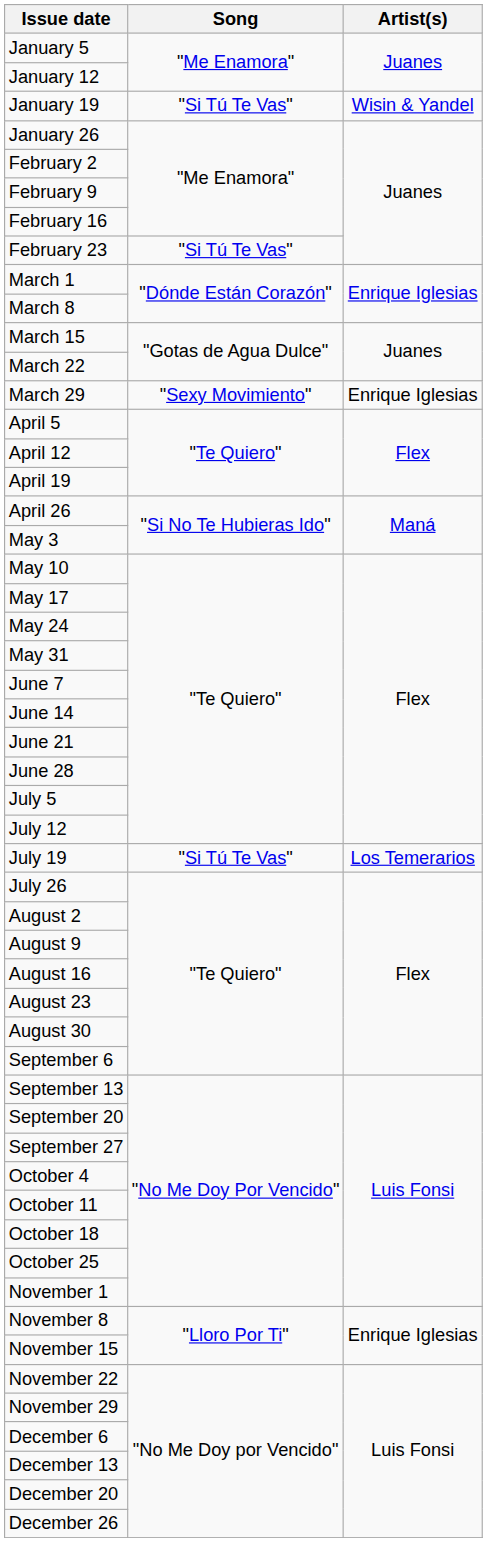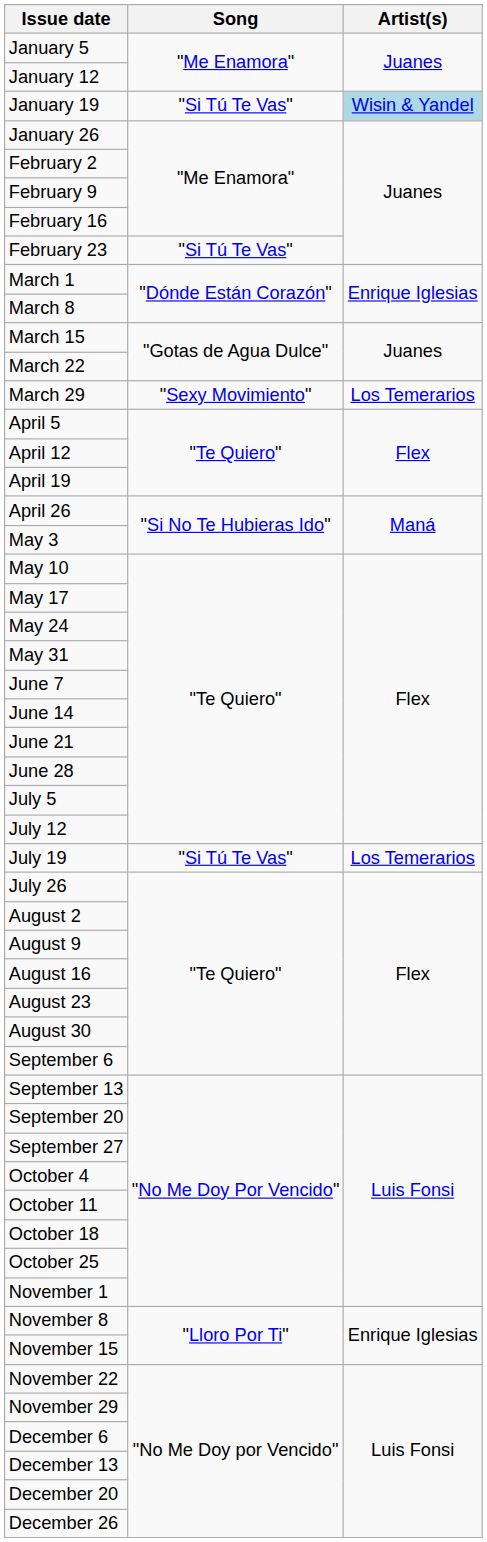 <table class="wikitable">
 <tr>
 <th style="text-align: center;">Issue date</th>
 <th style="text-align: center;">Song</th>
 <th style="text-align: center;">Artist(s)</th>
 </tr>
 <tr>
 <td>January 5</td>
 <td style="text-align: center;" rowspan="2">"<a href='#'>Me Enamora</a>"</td>
 <td style="text-align: center;" rowspan="2"><a href='#'>Juanes</a></td>
 </tr>
 <tr>
 <td>January 12</td>
 </tr>
 <tr>
 <td>January 19</td>
 <td style="text-align: center;" rowspan="1">"<a href='#'>Si Tú Te Vas</a>"</td>
-<td style="text-align: center;" rowspan="1"><a href='#'>Wisin & Yandel</a></td>
+<td style="background: lightblue; text-align: center;" rowspan="1"><a href='#'>Wisin & Yandel</a></td>
 </tr>
 <tr>
 <td>January 26</td>
 <td style="text-align: center;" rowspan="4">"Me Enamora"</td>
 <td style="text-align: center;" rowspan="5">Juanes</td>
 </tr>
 <tr>
 <td>February 2</td>
 </tr>
 <tr>
 <td>February 9</td>
 </tr>
 <tr>
 <td>February 16</td>
 </tr>
 <tr>
 <td>February 23</td>
 <td style="text-align: center;" rowspan="1">"<a href='#'>Si Tú Te Vas</a>"</td>
 </tr>
 <tr>
 <td>March 1</td>
 <td style="text-align: center;" rowspan="2">"<a href='#'>Dónde Están Corazón</a>"</td>
 <td style="text-align: center;" rowspan="2"><a href='#'>Enrique Iglesias</a></td>
 </tr>
 <tr>
 <td>March 8</td>
 </tr>
 <tr>
 <td>March 15</td>
 <td style="text-align: center;" rowspan="2">"Gotas de Agua Dulce"</td>
 <td style="text-align: center;" rowspan="2">Juanes</td>
 </tr>
 <tr>
 <td>March 22</td>
 </tr>
 <tr>
 <td>March 29</td>
 <td style="text-align: center;" rowspan="1">"<a href='#'>Sexy Movimiento</a>"</td>
-<td style="text-align: center;" rowspan="1">Enrique Iglesias</td>
+<td style="text-align: center;" rowspan="1"><a href='#'>Los Temerarios</a></td>
 </tr>
 <tr>
 <td>April 5</td>
 <td style="text-align: center;" rowspan="3">"<a href='#'>Te Quiero</a>"</td>
 <td style="text-align: center;" rowspan="3"><a href='#'>Flex</a></td>
 </tr>
 <tr>
 <td>April 12</td>
 </tr>
 <tr>
 <td>April 19</td>
 </tr>
 <tr>
 <td>April 26</td>
 <td style="text-align: center;" rowspan="2">"<a href='#'>Si No Te Hubieras Ido</a>"</td>
 <td style="text-align: center;" rowspan="2"><a href='#'>Maná</a></td>
 </tr>
 <tr>
 <td>May 3</td>
 </tr>
 <tr>
 <td>May 10</td>
 <td style="text-align: center;" rowspan="10">"Te Quiero"</td>
 <td style="text-align: center;" rowspan="10">Flex</td>
 </tr>
 <tr>
 <td>May 17</td>
 </tr>
 <tr>
 <td>May 24</td>
 </tr>
 <tr>
 <td>May 31</td>
 </tr>
 <tr>
 <td>June 7</td>
 </tr>
 <tr>
 <td>June 14</td>
 </tr>
 <tr>
 <td>June 21</td>
 </tr>
 <tr>
 <td>June 28</td>
 </tr>
 <tr>
 <td>July 5</td>
 </tr>
 <tr>
 <td>July 12</td>
 </tr>
 <tr>
 <td>July 19</td>
 <td style="text-align: center;" rowspan="1">"<a href='#'>Si Tú Te Vas</a>"</td>
 <td style="text-align: center;" rowspan="1"><a href='#'>Los Temerarios</a></td>
 </tr>
 <tr>
 <td>July 26</td>
 <td style="text-align: center;" rowspan="7">"Te Quiero"</td>
 <td style="text-align: center;" rowspan="7">Flex</td>
 </tr>
 <tr>
 <td>August 2</td>
 </tr>
 <tr>
 <td>August 9</td>
 </tr>
 <tr>
 <td>August 16</td>
 </tr>
 <tr>
 <td>August 23</td>
 </tr>
 <tr>
 <td>August 30</td>
 </tr>
 <tr>
 <td>September 6</td>
 </tr>
 <tr>
 <td>September 13</td>
 <td style="text-align: center;" rowspan="8">"<a href='#'>No Me Doy Por Vencido</a>"</td>
 <td style="text-align: center;" rowspan="8"><a href='#'>Luis Fonsi</a></td>
 </tr>
 <tr>
 <td>September 20</td>
 </tr>
 <tr>
 <td>September 27</td>
 </tr>
 <tr>
 <td>October 4</td>
 </tr>
 <tr>
 <td>October 11</td>
 </tr>
 <tr>
 <td>October 18</td>
 </tr>
 <tr>
 <td>October 25</td>
 </tr>
 <tr>
 <td>November 1</td>
 </tr>
 <tr>
 <td>November 8</td>
 <td style="text-align: center;" rowspan="2">"<a href='#'>Lloro Por Ti</a>"</td>
 <td style="text-align: center;" rowspan="2">Enrique Iglesias</td>
 </tr>
 <tr>
 <td>November 15</td>
 </tr>
 <tr>
 <td>November 22</td>
 <td style="text-align: center;" rowspan="6">"No Me Doy por Vencido"</td>
 <td style="text-align: center;" rowspan="6">Luis Fonsi</td>
 </tr>
 <tr>
 <td>November 29</td>
 </tr>
 <tr>
 <td>December 6</td>
 </tr>
 <tr>
 <td>December 13</td>
 </tr>
 <tr>
 <td>December 20</td>
 </tr>
 <tr>
 <td>December 26</td>
 </tr>
 <tr>
 </tr>
 </table>
